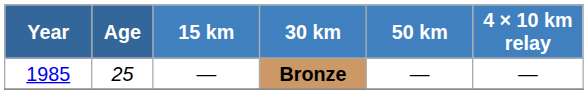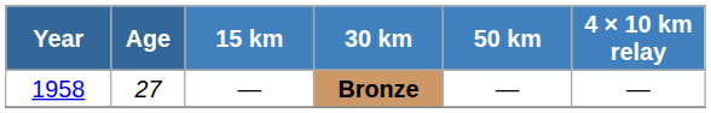 <table class="wikitable" style="font-size:95%; text-align:center; border:grey solid 1px; border-collapse:collapse; background:#ffffff;">
 <tr>
 <th style="background-color:#369; color:white; width:60px;"> Year </th>
 <th style="background-color:#369; color:white; width:40px;"> Age </th>
 <th style="background-color:#4180be; color:white; width:75px;"> 15 km </th>
 <th style="background-color:#4180be; color:white; width:75px;"> 30 km </th>
 <th style="background-color:#4180be; color:white; width:75px;"> 50 km </th>
 <th style="background-color:#4180be; color:white; width:75px;"> 4 × 10 km <br> relay </th>
 </tr>
 <tr>
-<td><a href='#'>1985</a></td>
-<td><em>25</em></td>
+<td><a href='#'>1958</a></td>
+<td><em>27</em></td>
 <td>—</td>
 <td bgcolor="cc9966"><strong>Bronze</strong></td>
 <td>—</td>
 <td>—</td>
 </tr>
 <tr>
 </tr>
 </table>
